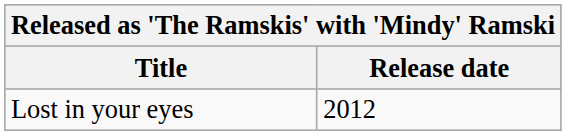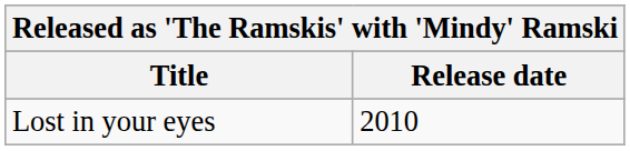 <table class="wikitable">
 <tr>
 <th colspan="2">Released as 'The Ramskis' with 'Mindy' Ramski</th>
 </tr>
 <tr>
 <th>Title</th>
 <th>Release date</th>
 </tr>
 <tr>
 <td>Lost in your eyes</td>
-<td>2012</td>
+<td>2010</td>
 </tr>
 </table>
